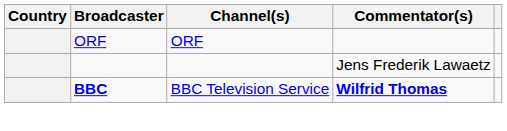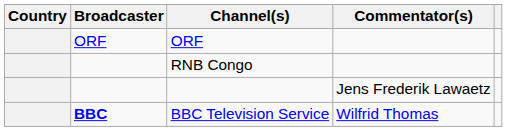 <table class="wikitable plainrowheaders">
 <tr>
 </tr>
 <tr>
 <th scope="col">Country</th>
 <th scope="col">Broadcaster</th>
 <th scope="col">Channel(s)</th>
 <th scope="col">Commentator(s)</th>
 <th scope="col"></th>
 </tr>
 <tr>
 <th scope="row"></th>
 <td><a href='#'>ORF</a></td>
 <td><a href='#'>ORF</a></td>
 <td></td>
 <td style="text-align:center"></td>
 </tr>
 <tr>
 <th scope="row"></th>
 <td></td>
+<td>RNB Congo</td>
+<td></td>
+<td style="text-align:center"></td>
+</tr>
+<tr>
+<th scope="row"></th>
+<td></td>
 <td></td>
 <td>Jens Frederik Lawaetz</td>
 <td style="text-align:center"></td>
 </tr>
 <tr>
 <th scope="row"></th>
 <td><strong><a href='#'>BBC</a></strong></td>
 <td><a href='#'>BBC Television Service</a></td>
-<td><strong><a href='#'>Wilfrid Thomas</a></strong></td>
+<td><a href='#'>Wilfrid Thomas</a></td>
 <td style="text-align:center"></td>
 </tr>
 </table>
